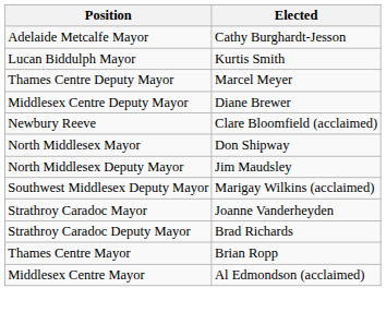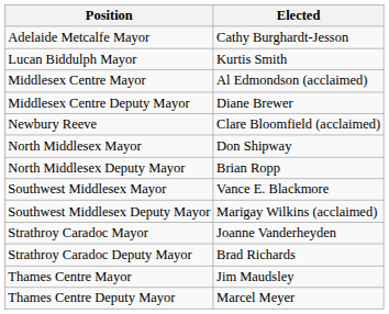 <table class="wikitable">
 <tr>
 <th>Position</th>
 <th>Elected</th>
 </tr>
 <tr>
 <td>Adelaide Metcalfe Mayor</td>
 <td>Cathy Burghardt-Jesson</td>
 </tr>
 <tr>
 <td>Lucan Biddulph Mayor</td>
 <td>Kurtis Smith</td>
 </tr>
 <tr>
-<td>Thames Centre Deputy Mayor</td>
-<td>Marcel Meyer</td>
+<td>Middlesex Centre Mayor</td>
+<td>Al Edmondson (acclaimed)</td>
 </tr>
 <tr>
 <td>Middlesex Centre Deputy Mayor</td>
 <td>Diane Brewer</td>
 </tr>
 <tr>
 <td>Newbury Reeve</td>
 <td>Clare Bloomfield (acclaimed)</td>
 </tr>
 <tr>
 <td>North Middlesex Mayor</td>
 <td>Don Shipway</td>
 </tr>
 <tr>
 <td>North Middlesex Deputy Mayor</td>
-<td>Jim Maudsley</td>
+<td>Brian Ropp</td>
+</tr>
+<tr>
+<td>Southwest Middlesex Mayor</td>
+<td>Vance E. Blackmore</td>
 </tr>
 <tr>
 <td>Southwest Middlesex Deputy Mayor</td>
 <td>Marigay Wilkins (acclaimed)</td>
 </tr>
 <tr>
 <td>Strathroy Caradoc Mayor</td>
 <td>Joanne Vanderheyden</td>
 </tr>
 <tr>
 <td>Strathroy Caradoc Deputy Mayor</td>
 <td>Brad Richards</td>
 </tr>
 <tr>
 <td>Thames Centre Mayor</td>
-<td>Brian Ropp</td>
+<td>Jim Maudsley</td>
 </tr>
 <tr>
-<td>Middlesex Centre Mayor</td>
-<td>Al Edmondson (acclaimed)</td>
+<td>Thames Centre Deputy Mayor</td>
+<td>Marcel Meyer</td>
 </tr>
 </table>
